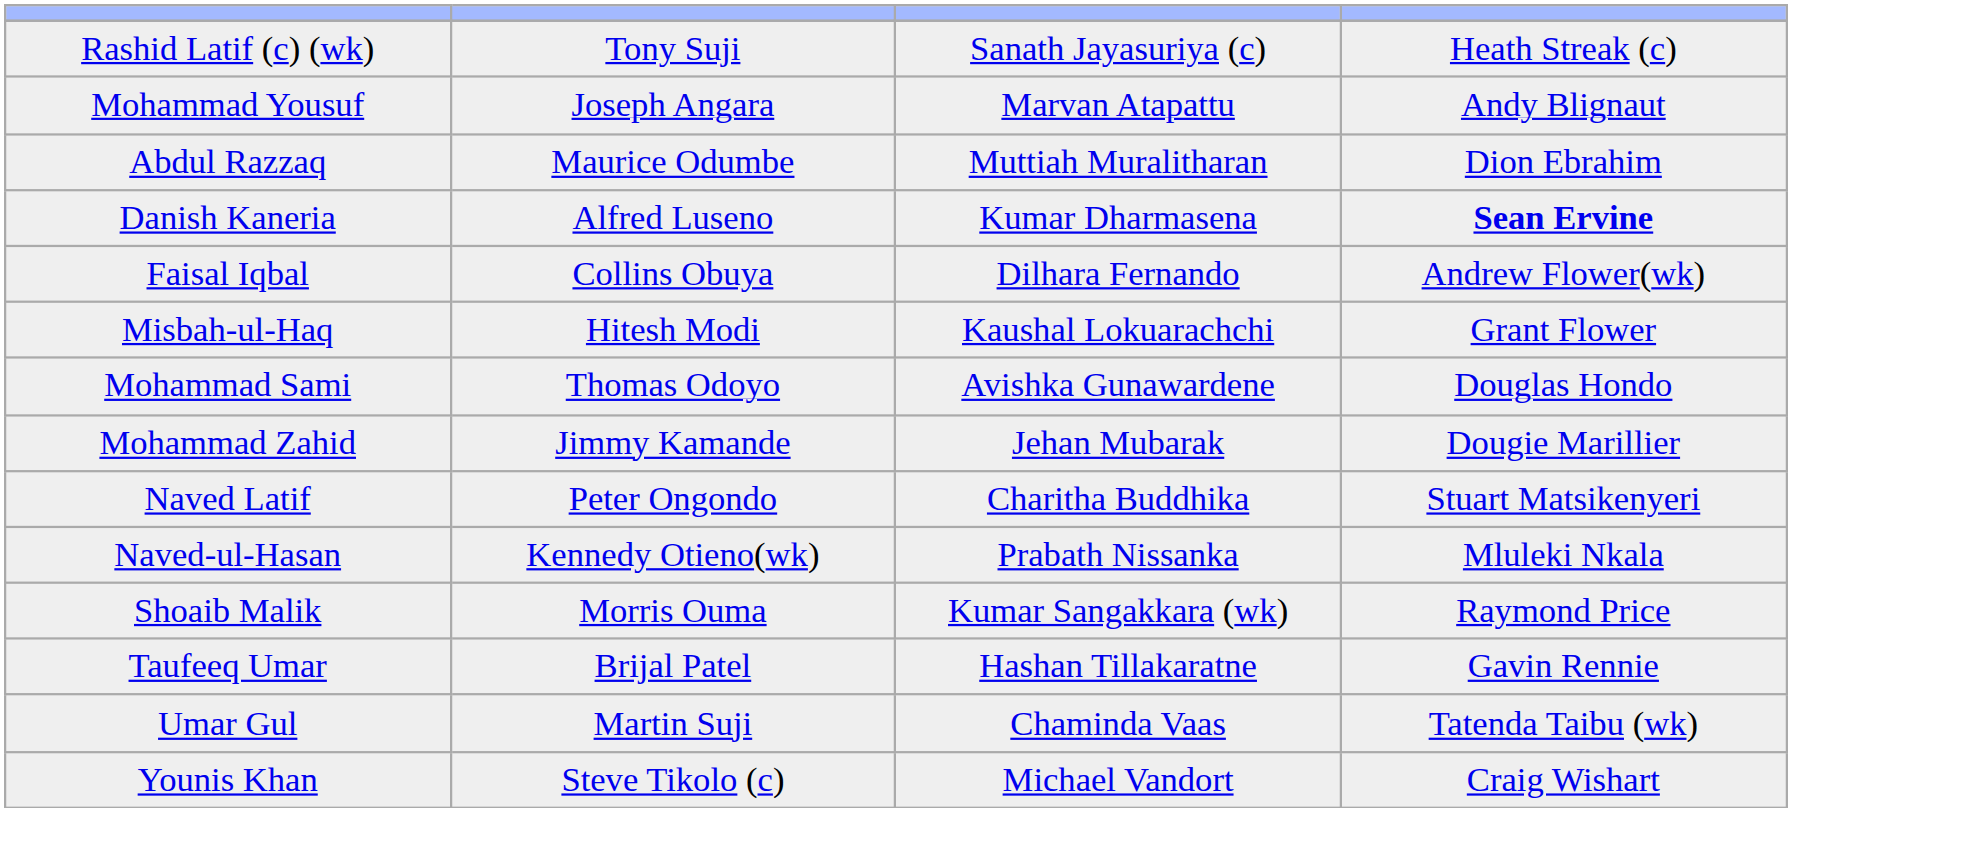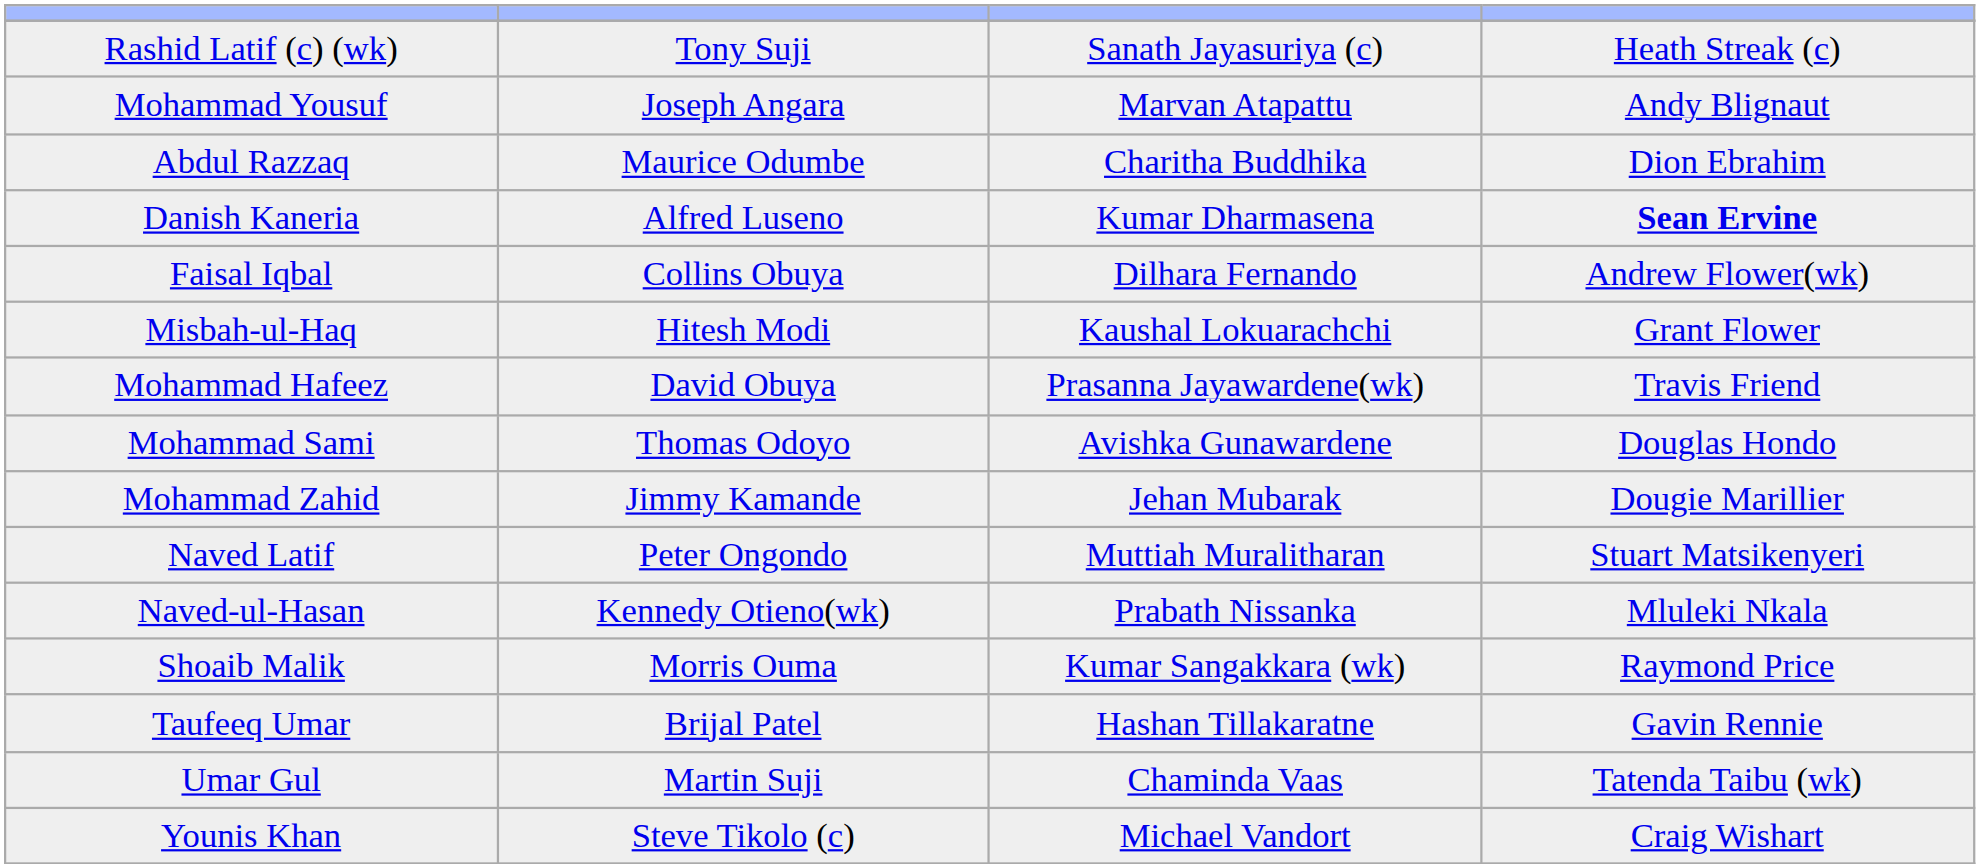 <table class="wikitable" style="font-size:97%; text-align:center; background:#EFEFEF">
 <tr>
 <th width="20%" style="background:#A3B9FF"></th>
 <th width="20%" style="background:#A3B9FF"></th>
 <th width="20%" style="background:#A3B9FF"></th>
 <th width="20%" style="background:#A3B9FF"></th>
 </tr>
 <tr valign="top">
 </tr>
 <tr>
 <td><a href='#'>Rashid Latif</a> (<a href='#'>c</a>) (<a href='#'>wk</a>)</td>
 <td><a href='#'>Tony Suji</a></td>
 <td><a href='#'>Sanath Jayasuriya</a> (<a href='#'>c</a>)</td>
 <td><a href='#'>Heath Streak</a> (<a href='#'>c</a>)</td>
 </tr>
 <tr>
 <td><a href='#'> Mohammad Yousuf</a></td>
 <td><a href='#'>Joseph Angara</a></td>
 <td><a href='#'>Marvan Atapattu</a></td>
 <td><a href='#'>Andy Blignaut</a></td>
 </tr>
 <tr>
 <td><a href='#'>Abdul Razzaq</a></td>
 <td><a href='#'>Maurice Odumbe</a></td>
-<td><a href='#'>Muttiah Muralitharan</a></td>
+<td><a href='#'>Charitha Buddhika</a></td>
 <td><a href='#'>Dion Ebrahim</a></td>
 </tr>
 <tr>
 <td><a href='#'>Danish Kaneria</a></td>
 <td><a href='#'>Alfred Luseno</a></td>
 <td><a href='#'>Kumar Dharmasena</a></td>
 <td><strong><a href='#'>Sean Ervine</a></strong></td>
 </tr>
 <tr>
 <td><a href='#'>Faisal Iqbal</a></td>
 <td><a href='#'>Collins Obuya</a></td>
 <td><a href='#'>Dilhara Fernando</a></td>
 <td><a href='#'>Andrew Flower</a>(<a href='#'>wk</a>)</td>
 </tr>
 <tr>
 <td><a href='#'>Misbah-ul-Haq</a></td>
 <td><a href='#'>Hitesh Modi</a></td>
 <td><a href='#'>Kaushal Lokuarachchi</a></td>
 <td><a href='#'>Grant Flower</a></td>
 </tr>
 <tr>
+<td><a href='#'>Mohammad Hafeez</a></td>
+<td><a href='#'>David Obuya</a></td>
+<td><a href='#'>Prasanna Jayawardene</a>(<a href='#'>wk</a>)</td>
+<td><a href='#'>Travis Friend</a></td>
+</tr>
+<tr>
 <td><a href='#'>Mohammad Sami</a></td>
 <td><a href='#'>Thomas Odoyo</a></td>
 <td><a href='#'>Avishka Gunawardene</a></td>
 <td><a href='#'>Douglas Hondo</a></td>
 </tr>
 <tr>
 <td><a href='#'>Mohammad Zahid</a></td>
 <td><a href='#'>Jimmy Kamande</a></td>
 <td><a href='#'>Jehan Mubarak</a></td>
 <td><a href='#'>Dougie Marillier</a></td>
 </tr>
 <tr>
 <td><a href='#'>Naved Latif</a></td>
 <td><a href='#'>Peter Ongondo</a></td>
-<td><a href='#'>Charitha Buddhika</a></td>
+<td><a href='#'>Muttiah Muralitharan</a></td>
 <td><a href='#'>Stuart Matsikenyeri</a></td>
 </tr>
 <tr>
 <td><a href='#'>Naved-ul-Hasan</a></td>
 <td><a href='#'>Kennedy Otieno</a>(<a href='#'>wk</a>)</td>
 <td><a href='#'>Prabath Nissanka</a></td>
 <td><a href='#'>Mluleki Nkala</a></td>
 </tr>
 <tr>
 <td><a href='#'>Shoaib Malik</a></td>
 <td><a href='#'>Morris Ouma</a></td>
 <td><a href='#'>Kumar Sangakkara</a> (<a href='#'>wk</a>)</td>
 <td><a href='#'>Raymond Price</a></td>
 </tr>
 <tr>
 <td><a href='#'>Taufeeq Umar</a></td>
 <td><a href='#'>Brijal Patel</a></td>
 <td><a href='#'>Hashan Tillakaratne</a></td>
 <td><a href='#'>Gavin Rennie</a></td>
 </tr>
 <tr>
 <td><a href='#'>Umar Gul</a></td>
 <td><a href='#'>Martin Suji</a></td>
 <td><a href='#'>Chaminda Vaas</a></td>
 <td><a href='#'>Tatenda Taibu</a> (<a href='#'>wk</a>)</td>
 </tr>
 <tr>
 <td><a href='#'>Younis Khan</a></td>
 <td><a href='#'>Steve Tikolo</a> (<a href='#'>c</a>)</td>
 <td><a href='#'>Michael Vandort</a></td>
 <td><a href='#'>Craig Wishart</a></td>
 </tr>
 <tr>
 </tr>
 </table>
